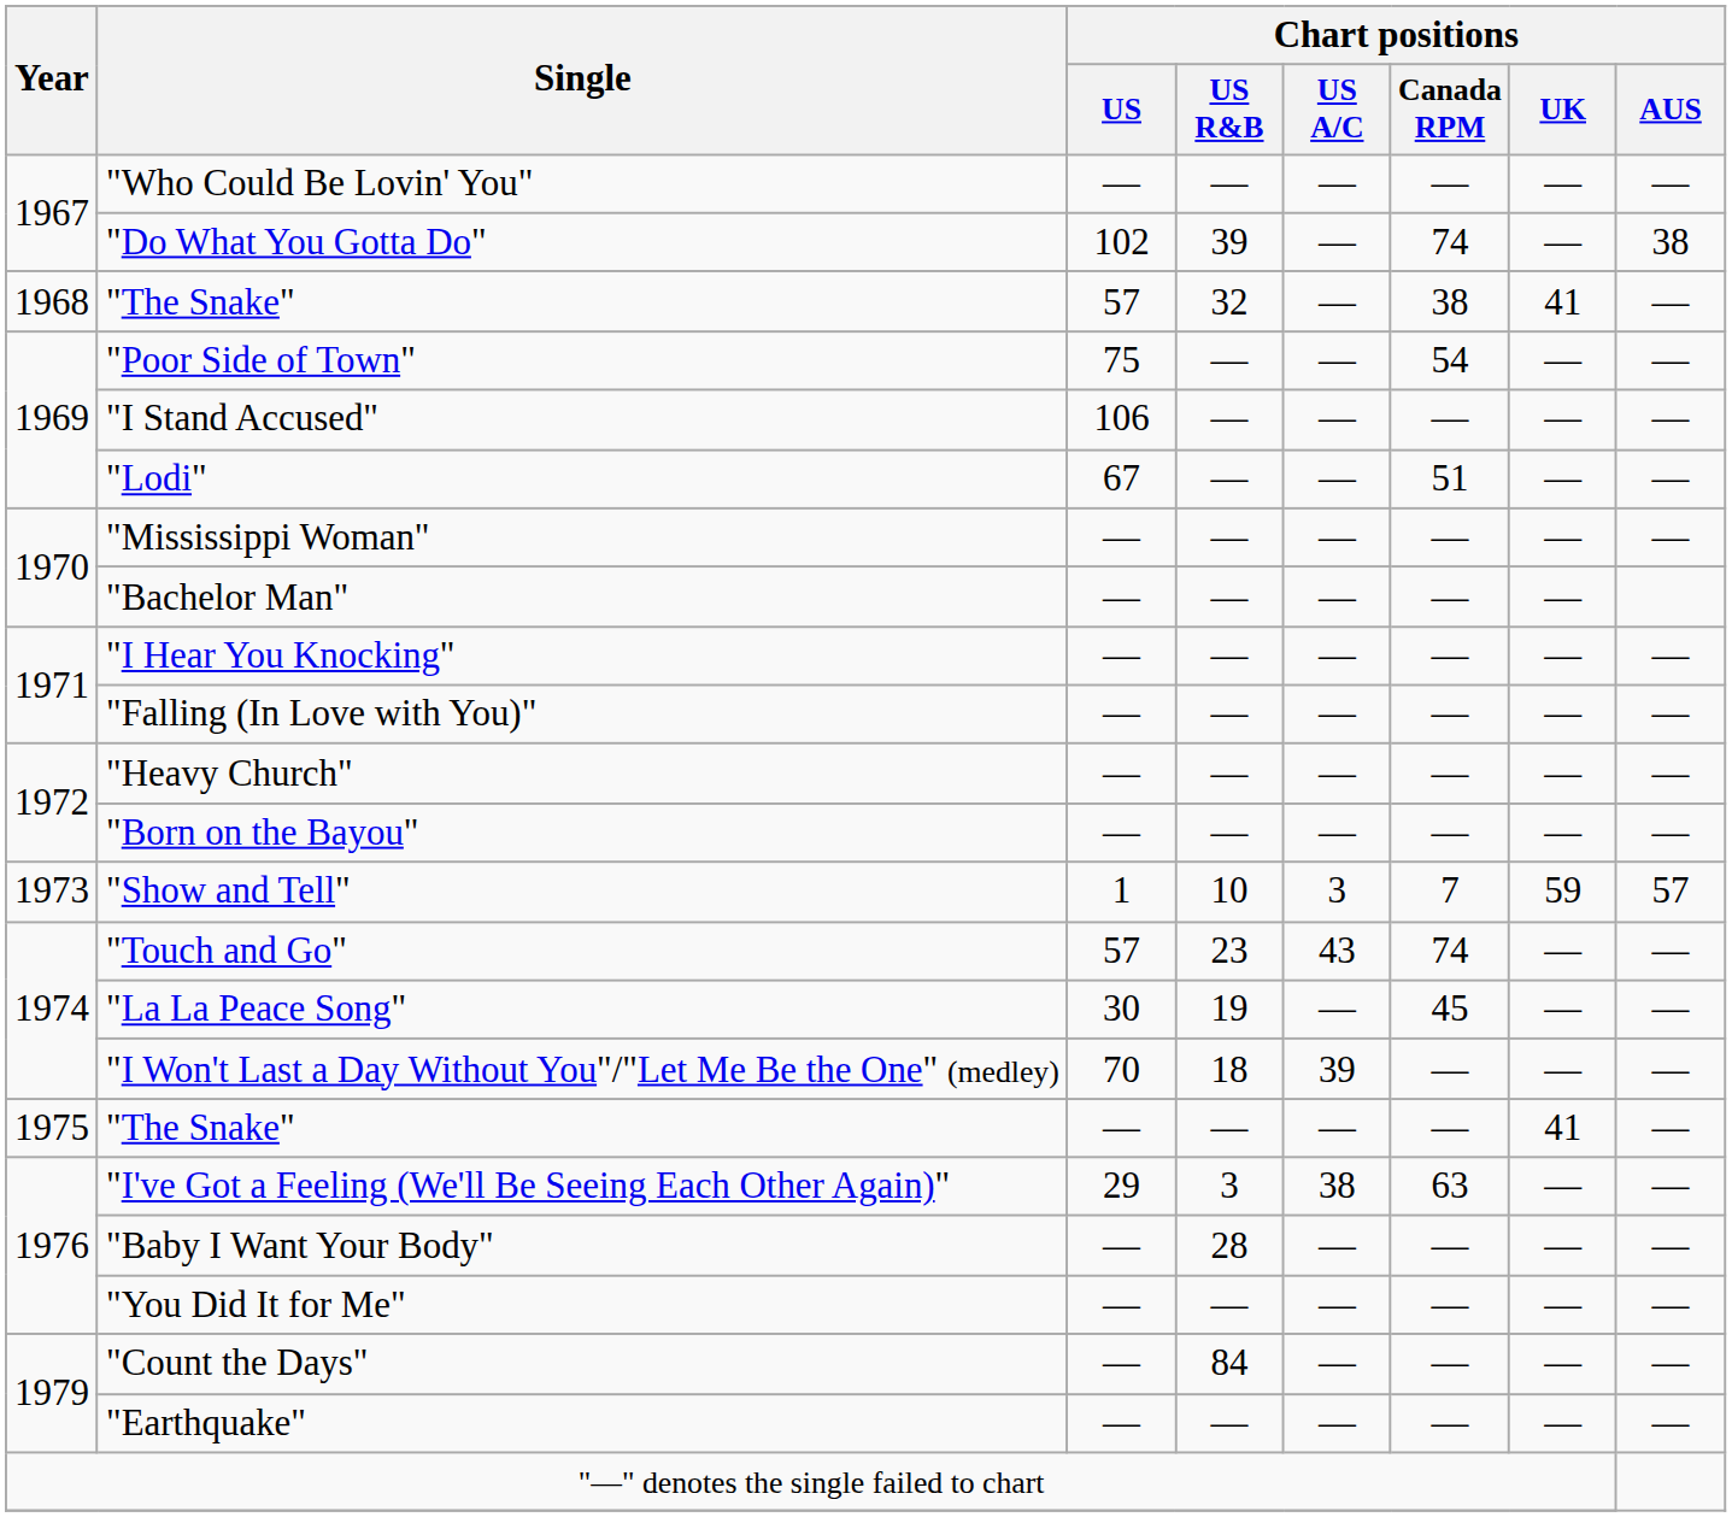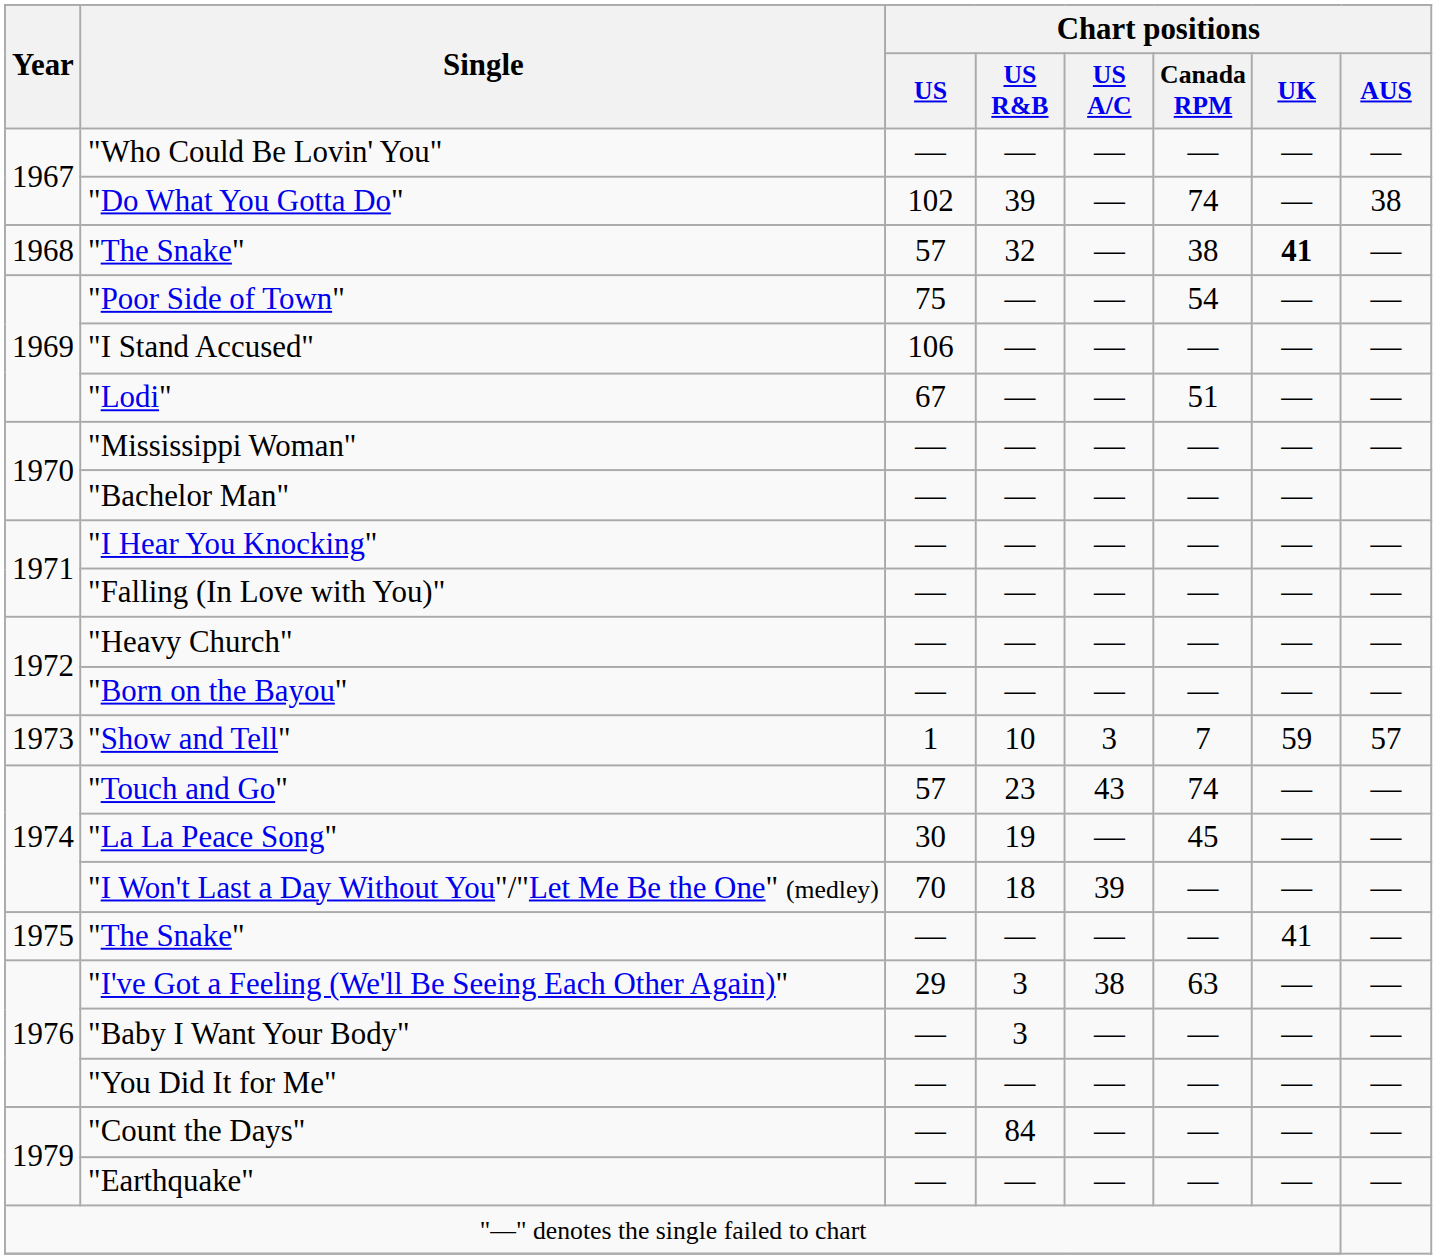 <table class="wikitable" style="text-align:center;">
 <tr>
 <th rowspan="2">Year</th>
 <th rowspan="2">Single</th>
 <th colspan="6">Chart positions</th>
 </tr>
 <tr style="font-size:smaller;">
 <th width="40"><a href='#'>US</a></th>
 <th width="40"><a href='#'>US<br>R&B</a></th>
 <th width="40"><a href='#'>US<br>A/C</a></th>
 <th width="40">Canada<br><a href='#'>RPM</a></th>
 <th width="40"><a href='#'>UK</a></th>
 <th width="40"><a href='#'>AUS</a></th>
 </tr>
 <tr>
 <td rowspan="2">1967</td>
 <td align="left">"Who Could Be Lovin' You"</td>
 <td>—</td>
 <td>—</td>
 <td>—</td>
 <td>—</td>
 <td>—</td>
 <td>—</td>
 </tr>
 <tr>
 <td align="left">"<a href='#'>Do What You Gotta Do</a>"</td>
 <td>102</td>
 <td>39</td>
 <td>—</td>
 <td>74</td>
 <td>—</td>
 <td>38</td>
 </tr>
 <tr>
 <td rowspan="1">1968</td>
 <td align="left">"<a href='#'>The Snake</a>"</td>
 <td>57</td>
 <td>32</td>
 <td>—</td>
 <td>38</td>
-<td>41</td>
+<td><strong>41</strong></td>
 <td>—</td>
 </tr>
 <tr>
 <td rowspan="3">1969</td>
 <td align="left">"<a href='#'>Poor Side of Town</a>"</td>
 <td>75</td>
 <td>—</td>
 <td>—</td>
 <td>54</td>
 <td>—</td>
 <td>—</td>
 </tr>
 <tr>
 <td align="left">"I Stand Accused"</td>
 <td>106</td>
 <td>—</td>
 <td>—</td>
 <td>—</td>
 <td>—</td>
 <td>—</td>
 </tr>
 <tr>
 <td align="left">"<a href='#'>Lodi</a>"</td>
 <td>67</td>
 <td>—</td>
 <td>—</td>
 <td>51</td>
 <td>—</td>
 <td>—</td>
 </tr>
 <tr>
 <td rowspan="2">1970</td>
 <td align="left">"Mississippi Woman"</td>
 <td>—</td>
 <td>—</td>
 <td>—</td>
 <td>—</td>
 <td>—</td>
 <td>—</td>
 </tr>
 <tr>
 <td align="left">"Bachelor Man"</td>
 <td>—</td>
 <td>—</td>
 <td>—</td>
 <td>—</td>
 <td>—</td>
 </tr>
 <tr>
 <td rowspan="2">1971</td>
 <td align="left">"<a href='#'>I Hear You Knocking</a>"</td>
 <td>—</td>
 <td>—</td>
 <td>—</td>
 <td>—</td>
 <td>—</td>
 <td>—</td>
 </tr>
 <tr>
 <td align="left">"Falling (In Love with You)"</td>
 <td>—</td>
 <td>—</td>
 <td>—</td>
 <td>—</td>
 <td>—</td>
 <td>—</td>
 </tr>
 <tr>
 <td rowspan="2">1972</td>
 <td align="left">"Heavy Church"</td>
 <td>—</td>
 <td>—</td>
 <td>—</td>
 <td>—</td>
 <td>—</td>
 <td>—</td>
 </tr>
 <tr>
 <td align="left">"<a href='#'>Born on the Bayou</a>"</td>
 <td>—</td>
 <td>—</td>
 <td>—</td>
 <td>—</td>
 <td>—</td>
 <td>—</td>
 </tr>
 <tr>
 <td rowspan="1">1973</td>
 <td align="left">"<a href='#'>Show and Tell</a>"</td>
 <td>1</td>
 <td>10</td>
 <td>3</td>
 <td>7</td>
 <td>59</td>
 <td>57</td>
 </tr>
 <tr>
 <td rowspan="3">1974</td>
 <td align="left">"<a href='#'>Touch and Go</a>"</td>
 <td>57</td>
 <td>23</td>
 <td>43</td>
 <td>74</td>
 <td>—</td>
 <td>—</td>
 </tr>
 <tr>
 <td align="left">"<a href='#'>La La Peace Song</a>"</td>
 <td>30</td>
 <td>19</td>
 <td>—</td>
 <td>45</td>
 <td>—</td>
 <td>—</td>
 </tr>
 <tr>
 <td align="left">"<a href='#'>I Won't Last a Day Without You</a>"/"<a href='#'>Let Me Be the One</a>" <small>(medley)</small></td>
 <td>70</td>
 <td>18</td>
 <td>39</td>
 <td>—</td>
 <td>—</td>
 <td>—</td>
 </tr>
 <tr>
 <td rowspan="1">1975</td>
 <td align="left">"<a href='#'>The Snake</a>"</td>
 <td>—</td>
 <td>—</td>
 <td>—</td>
 <td>—</td>
 <td>41</td>
 <td>—</td>
 </tr>
 <tr>
 <td rowspan="3">1976</td>
 <td align="left">"<a href='#'>I've Got a Feeling (We'll Be Seeing Each Other Again)</a>"</td>
 <td>29</td>
 <td>3</td>
 <td>38</td>
 <td>63</td>
 <td>—</td>
 <td>—</td>
 </tr>
 <tr>
 <td align="left">"Baby I Want Your Body"</td>
 <td>—</td>
-<td>28</td>
+<td>3</td>
 <td>—</td>
 <td>—</td>
 <td>—</td>
 <td>—</td>
 </tr>
 <tr>
 <td align="left">"You Did It for Me"</td>
 <td>—</td>
 <td>—</td>
 <td>—</td>
 <td>—</td>
 <td>—</td>
 <td>—</td>
 </tr>
 <tr>
 <td rowspan="2">1979</td>
 <td align="left">"Count the Days"</td>
 <td>—</td>
 <td>84</td>
 <td>—</td>
 <td>—</td>
 <td>—</td>
 <td>—</td>
 </tr>
 <tr>
 <td align="left">"Earthquake"</td>
 <td>—</td>
 <td>—</td>
 <td>—</td>
 <td>—</td>
 <td>—</td>
 <td>—</td>
 </tr>
 <tr>
 <td align="center" colspan="7"><small>"—" denotes the single failed to chart</small></td>
 </tr>
 <tr>
 </tr>
 </table>
